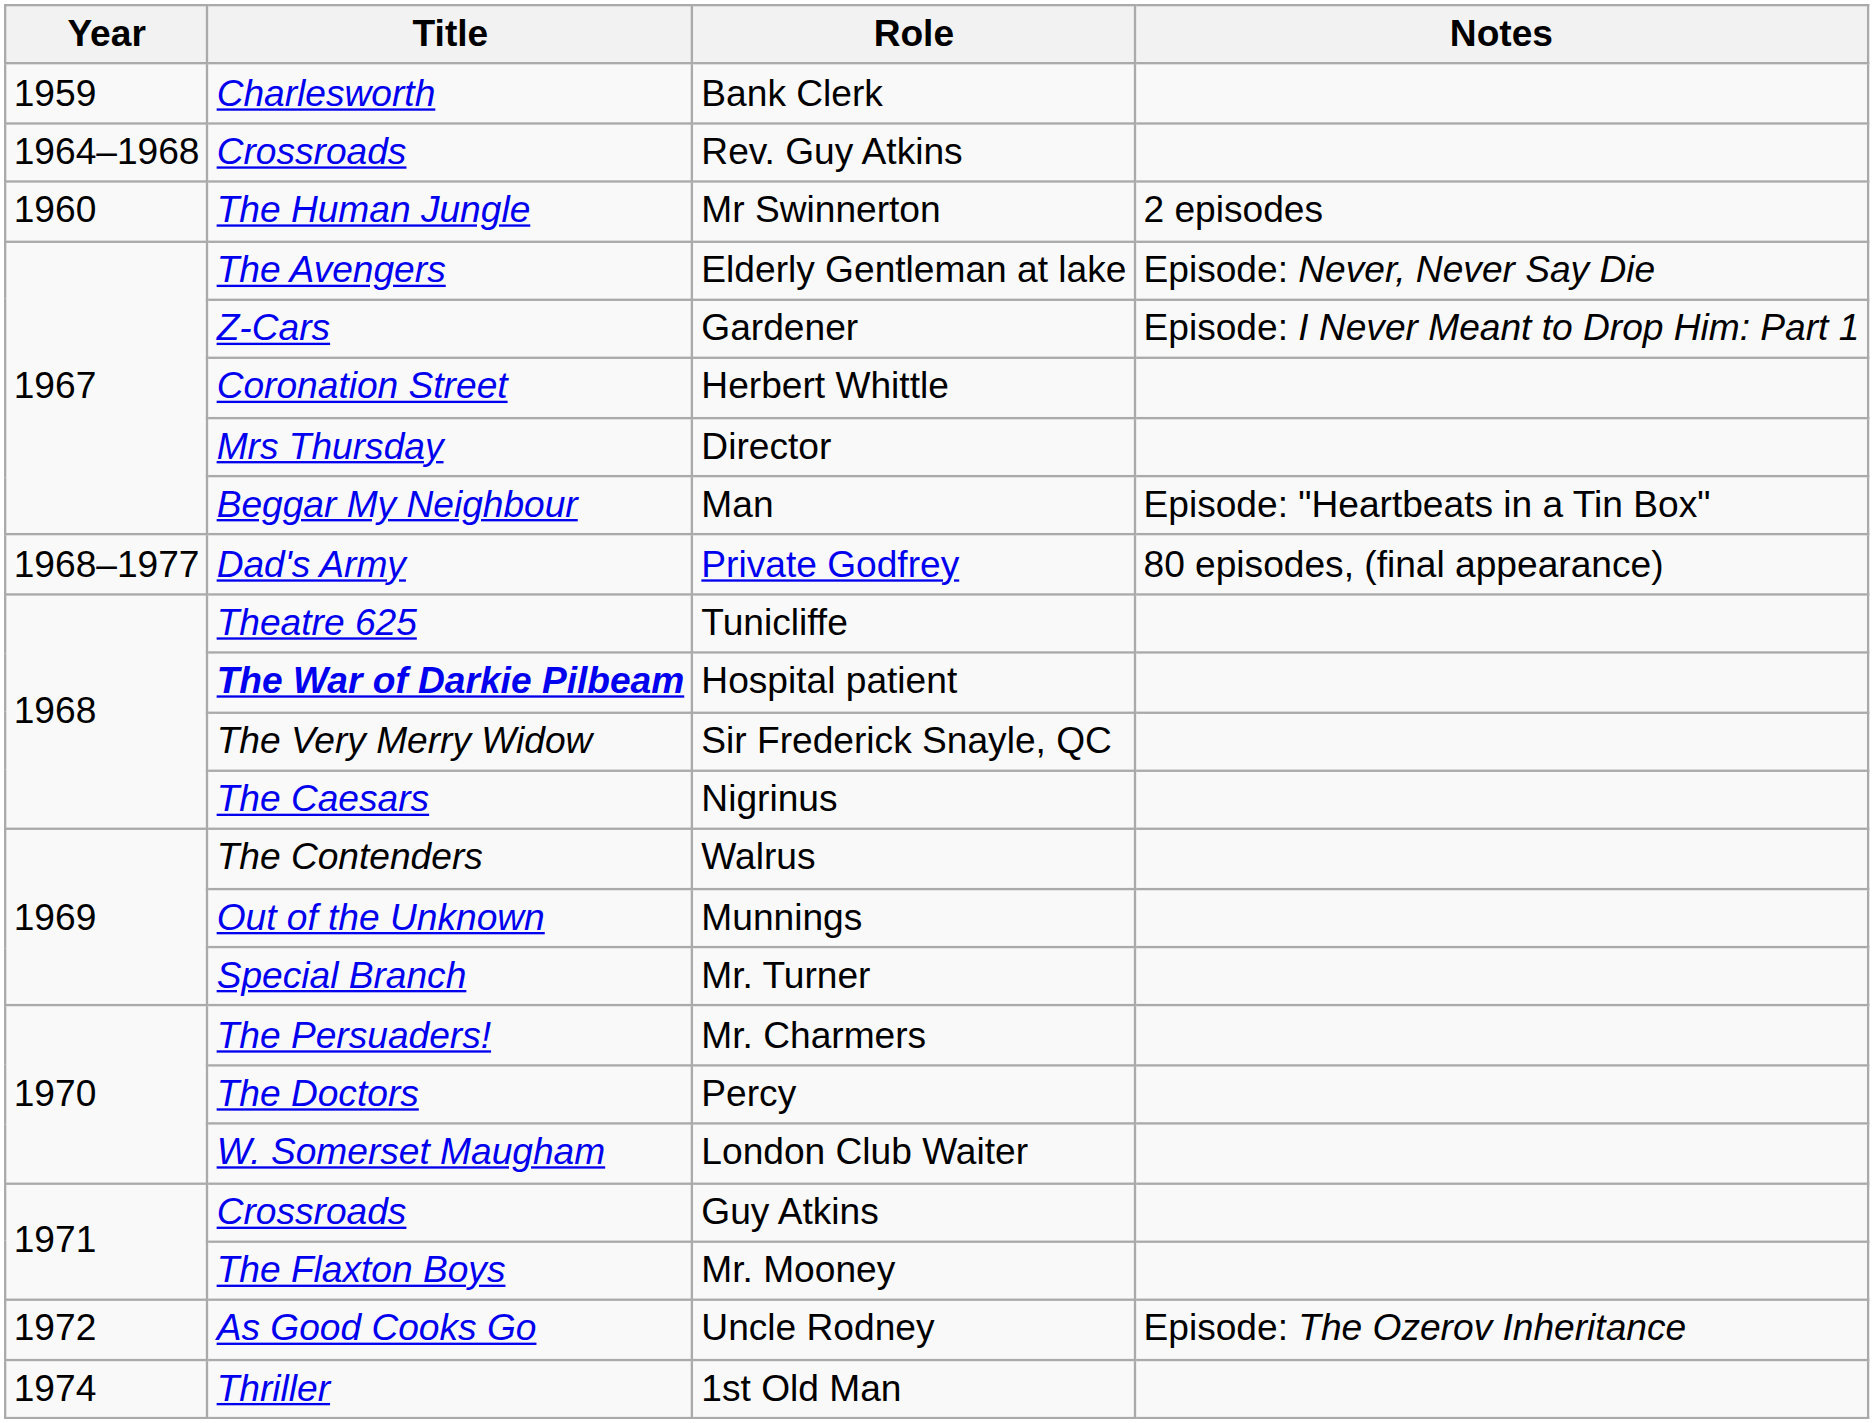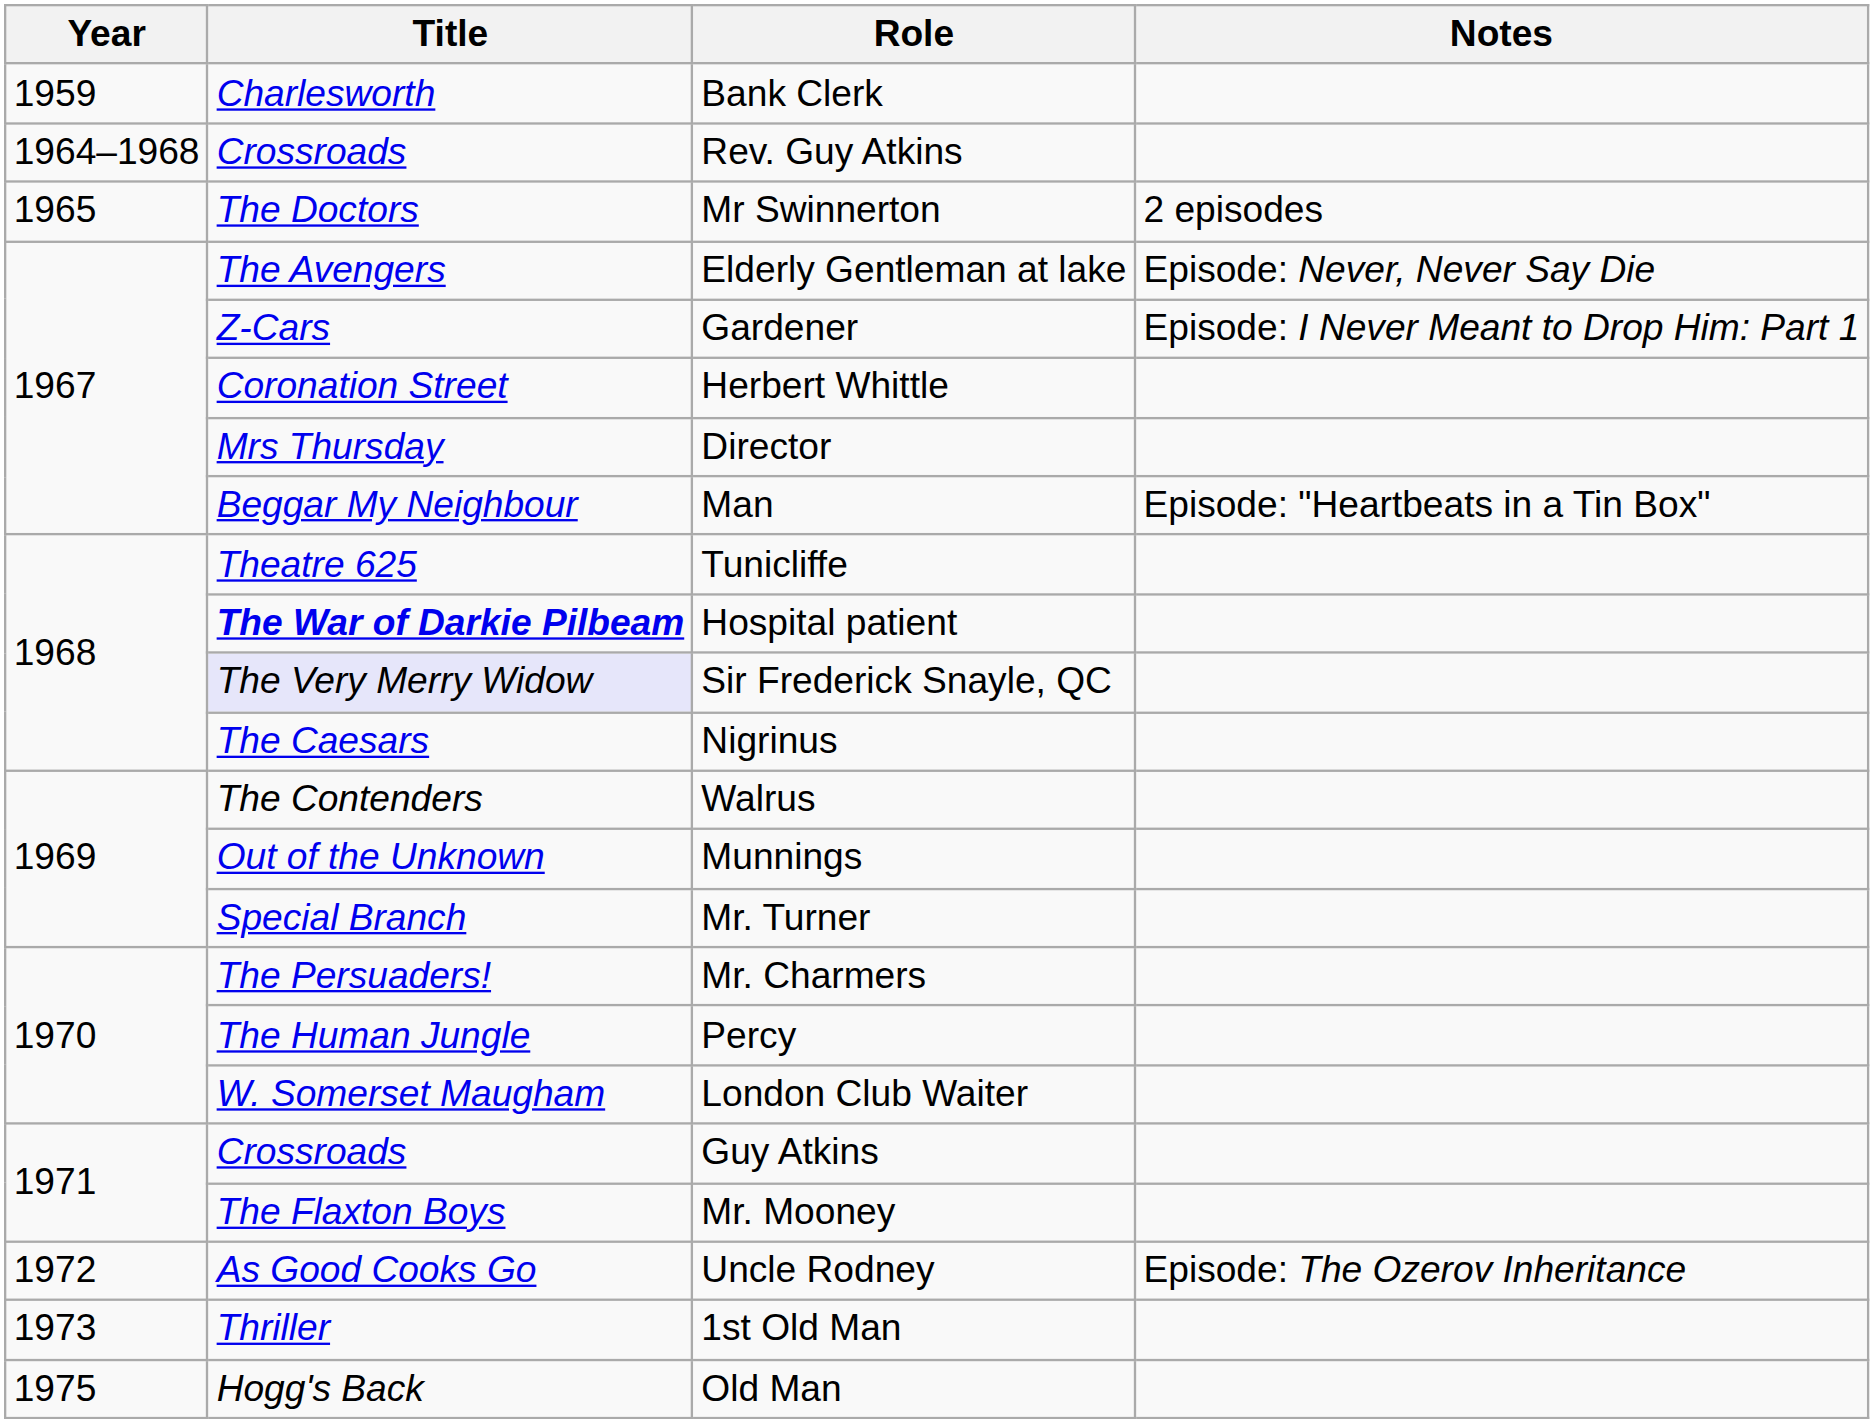 <table class="wikitable">
 <tr>
 <th>Year</th>
 <th>Title</th>
 <th>Role</th>
 <th>Notes</th>
 </tr>
 <tr>
 <td>1959</td>
 <td><em><a href='#'>Charlesworth</a></em></td>
 <td>Bank Clerk</td>
 <td></td>
 </tr>
 <tr>
 <td>1964–1968</td>
 <td><em><a href='#'>Crossroads</a></em></td>
 <td>Rev. Guy Atkins</td>
 <td></td>
 </tr>
 <tr>
-<td>1960</td>
-<td><em><a href='#'>The Human Jungle</a></em></td>
+<td>1965</td>
+<td><em><a href='#'>The Doctors</a></em></td>
 <td>Mr Swinnerton</td>
 <td>2 episodes</td>
 </tr>
 <tr>
 <td rowspan="5">1967</td>
 <td><em><a href='#'>The Avengers</a></em></td>
 <td>Elderly Gentleman at lake</td>
 <td>Episode: <em>Never, Never Say Die</em></td>
 </tr>
 <tr>
 <td><em><a href='#'>Z-Cars</a></em></td>
 <td>Gardener</td>
 <td>Episode: <em>I Never Meant to Drop Him: Part 1</em></td>
 </tr>
 <tr>
 <td><em><a href='#'>Coronation Street</a></em></td>
 <td>Herbert Whittle</td>
 <td></td>
 </tr>
 <tr>
 <td><em><a href='#'>Mrs Thursday</a></em></td>
 <td>Director</td>
 <td></td>
 </tr>
 <tr>
 <td><em><a href='#'>Beggar My Neighbour</a></em></td>
 <td>Man</td>
 <td>Episode: "Heartbeats in a Tin Box"</td>
 </tr>
 <tr>
-<td>1968–1977</td>
-<td><em><a href='#'>Dad's Army</a></em></td>
-<td><a href='#'>Private Godfrey</a></td>
-<td>80 episodes, (final appearance)</td>
-</tr>
-<tr>
 <td rowspan="4">1968</td>
 <td><em><a href='#'>Theatre 625</a></em></td>
 <td>Tunicliffe</td>
 <td></td>
 </tr>
 <tr>
 <td><strong><em><a href='#'>The War of Darkie Pilbeam</a></em></strong></td>
 <td>Hospital patient</td>
 <td></td>
 </tr>
 <tr>
-<td><em>The Very Merry Widow</em></td>
+<td style="background: lavender;"><em>The Very Merry Widow</em></td>
 <td>Sir Frederick Snayle, QC</td>
 <td></td>
 </tr>
 <tr>
 <td><em><a href='#'>The Caesars</a></em></td>
 <td>Nigrinus</td>
 <td></td>
 </tr>
 <tr>
 <td rowspan="3">1969</td>
 <td><em>The Contenders</em></td>
 <td>Walrus</td>
 <td></td>
 </tr>
 <tr>
 <td><em><a href='#'>Out of the Unknown</a></em></td>
 <td>Munnings</td>
 <td></td>
 </tr>
 <tr>
 <td><em><a href='#'>Special Branch</a></em></td>
 <td>Mr. Turner</td>
 <td></td>
 </tr>
 <tr>
 <td rowspan="3">1970</td>
 <td><em><a href='#'>The Persuaders!</a></em></td>
 <td>Mr. Charmers</td>
 <td></td>
 </tr>
 <tr>
-<td><em><a href='#'>The Doctors</a></em></td>
+<td><em><a href='#'>The Human Jungle</a></em></td>
 <td>Percy</td>
 <td></td>
 </tr>
 <tr>
 <td><em><a href='#'>W. Somerset Maugham</a></em></td>
 <td>London Club Waiter</td>
 <td></td>
 </tr>
 <tr>
 <td rowspan="2">1971</td>
 <td><em><a href='#'>Crossroads</a></em></td>
 <td>Guy Atkins</td>
 <td></td>
 </tr>
 <tr>
 <td><em><a href='#'>The Flaxton Boys</a></em></td>
 <td>Mr. Mooney</td>
 <td></td>
 </tr>
 <tr>
 <td>1972</td>
 <td><em><a href='#'>As Good Cooks Go</a></em></td>
 <td>Uncle Rodney</td>
 <td>Episode: <em>The Ozerov Inheritance</em></td>
 </tr>
 <tr>
-<td>1974</td>
+<td>1973</td>
 <td><em><a href='#'>Thriller</a></em></td>
 <td>1st Old Man</td>
 <td></td>
 </tr>
+<tr>
+<td>1975</td>
+<td><em>Hogg's Back</em></td>
+<td>Old Man</td>
+<td></td>
+</tr>
 </table>
